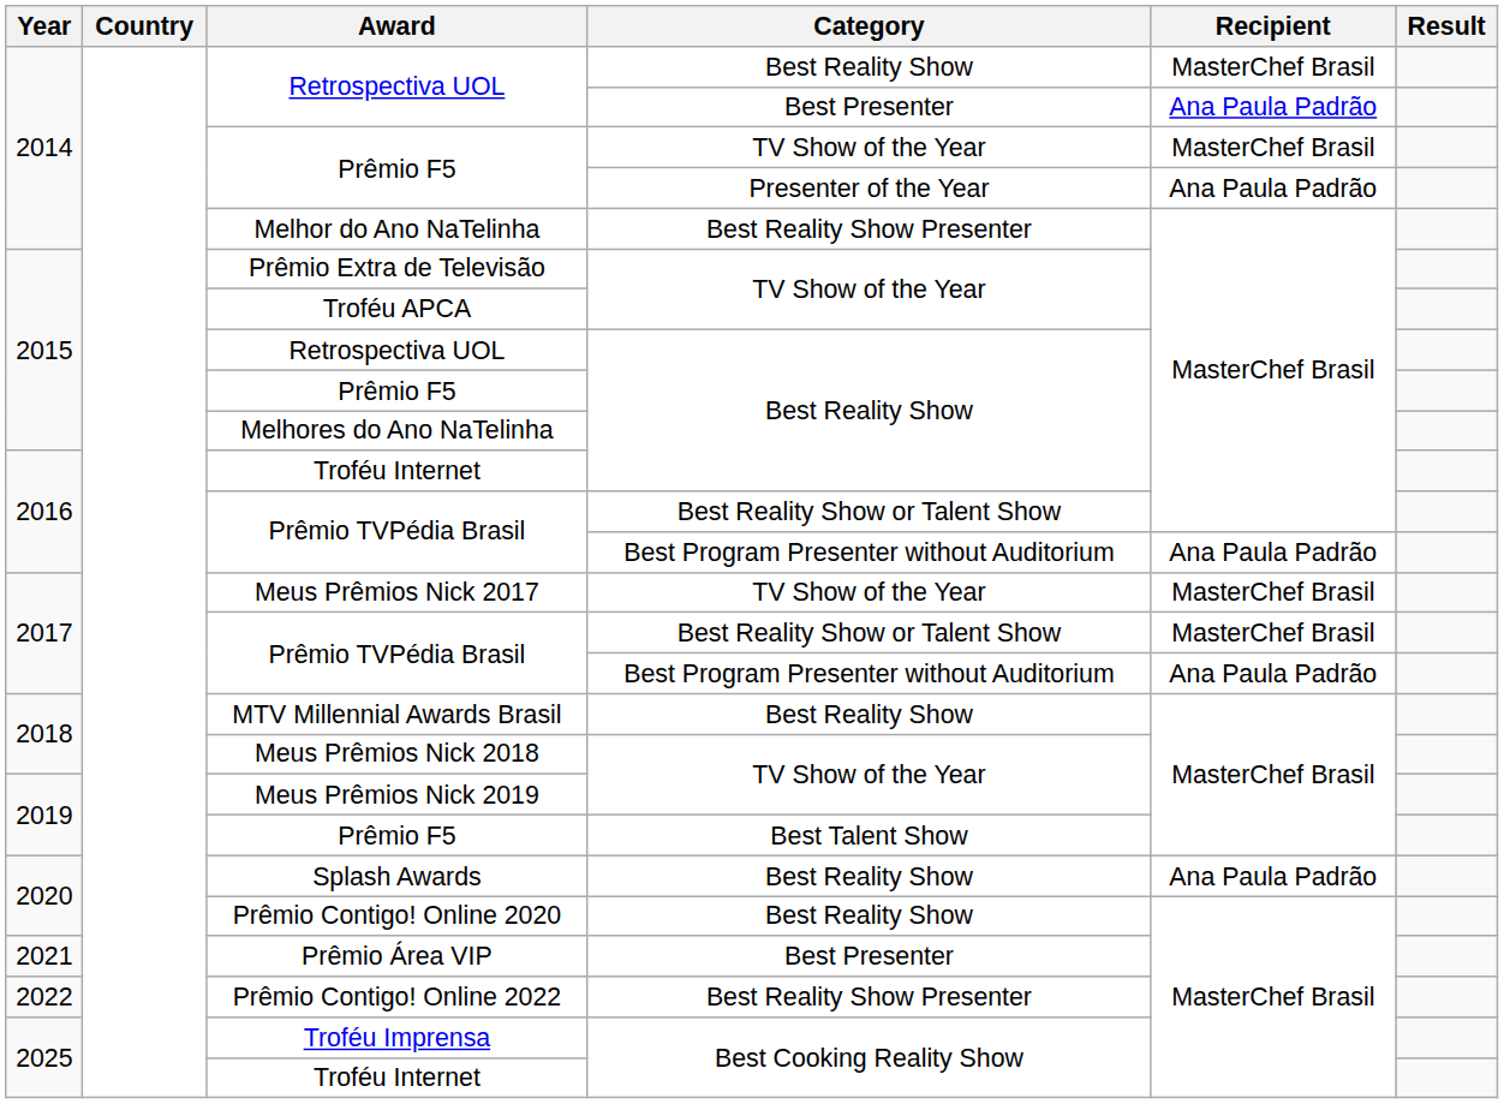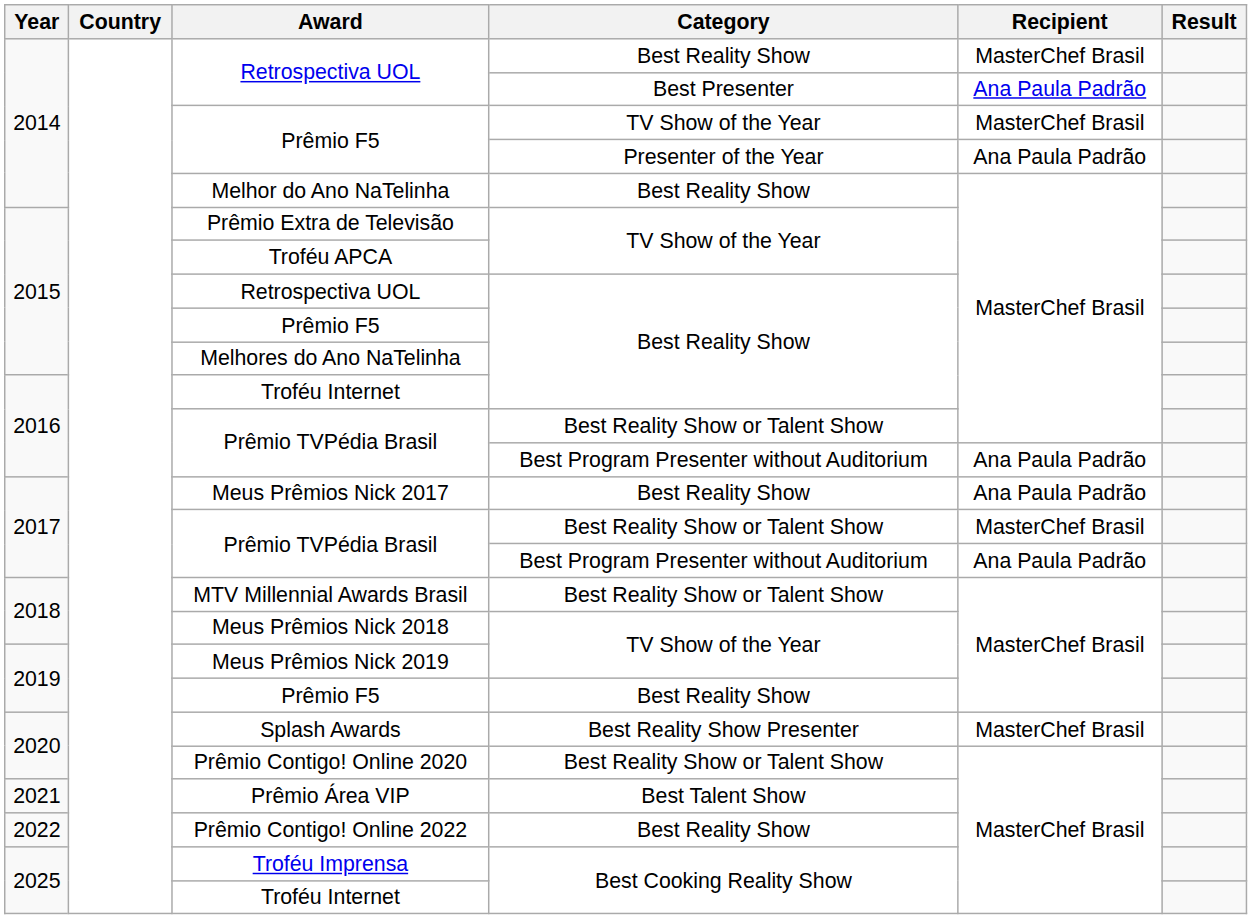 <table class="wikitable" style="font-size:90%; text-align: center; width: 95%;">
 <tr>
 <th>Year</th>
 <th>Country</th>
 <th>Award</th>
 <th>Category</th>
 <th>Recipient</th>
 <th>Result</th>
 </tr>
 <tr>
 <td rowspan="5">2014</td>
 <td rowspan="26" bgcolor="white"></td>
 <td rowspan="2" bgcolor="white"><a href='#'>Retrospectiva UOL</a></td>
 <td bgcolor="White">Best Reality Show</td>
 <td bgcolor="White">MasterChef Brasil</td>
 <td></td>
 </tr>
 <tr>
 <td bgcolor="white">Best Presenter</td>
 <td bgcolor="White"><a href='#'>Ana Paula Padrão</a></td>
 <td></td>
 </tr>
 <tr>
 <td rowspan="2" bgcolor="white">Prêmio F5</td>
 <td bgcolor="white">TV Show of the Year</td>
 <td bgcolor="White">MasterChef Brasil</td>
 <td></td>
 </tr>
 <tr>
 <td bgcolor="white">Presenter of the Year</td>
 <td bgcolor="White">Ana Paula Padrão</td>
 <td></td>
 </tr>
 <tr>
 <td bgcolor="white">Melhor do Ano NaTelinha</td>
-<td bgcolor="white">Best Reality Show Presenter</td>
+<td bgcolor="white">Best Reality Show</td>
 <td rowspan="8" bgcolor="White">MasterChef Brasil</td>
 <td></td>
 </tr>
 <tr>
 <td rowspan="5">2015</td>
 <td bgcolor="white">Prêmio Extra de Televisão</td>
 <td rowspan="2" bgcolor="white">TV Show of the Year</td>
 <td></td>
 </tr>
 <tr>
 <td bgcolor="white">Troféu APCA</td>
 <td></td>
 </tr>
 <tr>
 <td bgcolor="white">Retrospectiva UOL</td>
 <td rowspan="4" bgcolor="white">Best Reality Show</td>
 <td></td>
 </tr>
 <tr>
 <td bgcolor="white">Prêmio F5</td>
 <td></td>
 </tr>
 <tr>
 <td bgcolor="white">Melhores do Ano NaTelinha</td>
 <td></td>
 </tr>
 <tr>
 <td rowspan="3">2016</td>
 <td bgcolor="white">Troféu Internet</td>
 <td></td>
 </tr>
 <tr>
 <td rowspan="2" bgcolor="white">Prêmio TVPédia Brasil</td>
 <td bgcolor="white">Best Reality Show or Talent Show</td>
 <td></td>
 </tr>
 <tr>
 <td bgcolor="white">Best Program Presenter without Auditorium</td>
 <td bgcolor="White">Ana Paula Padrão</td>
 <td></td>
 </tr>
 <tr>
 <td rowspan="3">2017</td>
 <td bgcolor="white">Meus Prêmios Nick 2017</td>
-<td bgcolor="white">TV Show of the Year</td>
-<td bgcolor="White">MasterChef Brasil</td>
+<td bgcolor="white">Best Reality Show</td>
+<td bgcolor="White">Ana Paula Padrão</td>
 <td></td>
 </tr>
 <tr>
 <td rowspan="2" bgcolor="white">Prêmio TVPédia Brasil</td>
 <td bgcolor="white">Best Reality Show or Talent Show</td>
 <td bgcolor="White">MasterChef Brasil</td>
 <td></td>
 </tr>
 <tr>
 <td bgcolor="white">Best Program Presenter without Auditorium</td>
 <td bgcolor="White">Ana Paula Padrão</td>
 <td></td>
 </tr>
 <tr>
 <td rowspan="2">2018</td>
 <td bgcolor="white">MTV Millennial Awards Brasil</td>
-<td bgcolor="white">Best Reality Show</td>
+<td bgcolor="white">Best Reality Show or Talent Show</td>
 <td rowspan="4" bgcolor="White">MasterChef Brasil</td>
 <td></td>
 </tr>
 <tr>
 <td bgcolor="white">Meus Prêmios Nick 2018</td>
 <td rowspan="2" bgcolor="white">TV Show of the Year</td>
 <td></td>
 </tr>
 <tr>
 <td rowspan="2">2019</td>
 <td bgcolor="white">Meus Prêmios Nick 2019</td>
 <td></td>
 </tr>
 <tr>
 <td bgcolor="white">Prêmio F5</td>
-<td bgcolor="white">Best Talent Show</td>
+<td bgcolor="white">Best Reality Show</td>
 <td></td>
 </tr>
 <tr>
 <td rowspan="2">2020</td>
 <td bgcolor="white">Splash Awards</td>
-<td bgcolor="white">Best Reality Show</td>
-<td bgcolor="White">Ana Paula Padrão</td>
+<td bgcolor="white">Best Reality Show Presenter</td>
+<td bgcolor="White">MasterChef Brasil</td>
 <td></td>
 </tr>
 <tr>
 <td bgcolor="white">Prêmio Contigo! Online 2020</td>
-<td bgcolor="white">Best Reality Show</td>
+<td bgcolor="white">Best Reality Show or Talent Show</td>
 <td rowspan="5" bgcolor="White">MasterChef Brasil</td>
 <td></td>
 </tr>
 <tr>
 <td rowspan="1">2021</td>
 <td bgcolor="white">Prêmio Área VIP</td>
-<td bgcolor="white">Best Presenter</td>
+<td bgcolor="white">Best Talent Show</td>
 <td></td>
 </tr>
 <tr>
 <td rowspan="1">2022</td>
 <td bgcolor="white">Prêmio Contigo! Online 2022</td>
-<td bgcolor="white">Best Reality Show Presenter</td>
+<td bgcolor="white">Best Reality Show</td>
 <td></td>
 </tr>
 <tr>
 <td rowspan="2">2025</td>
 <td bgcolor="white"><a href='#'>Troféu Imprensa</a></td>
 <td rowspan="2" bgcolor="white">Best Cooking Reality Show</td>
 <td></td>
 </tr>
 <tr>
 <td bgcolor="white">Troféu Internet</td>
 <td></td>
 </tr>
 </table>
